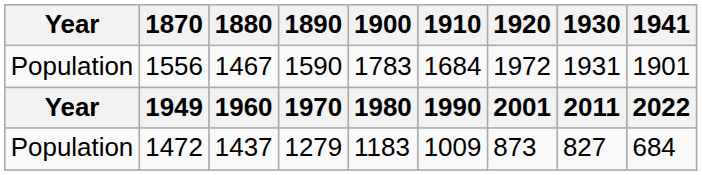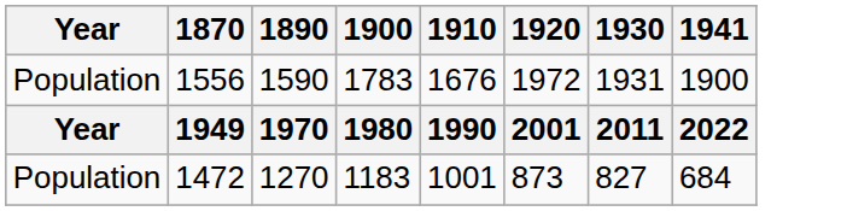 <table class="wikitable">
 <tr>
 <th>Year</th>
 <th>1870</th>
-<th>1880</th>
 <th>1890</th>
 <th>1900</th>
 <th>1910</th>
 <th>1920</th>
 <th>1930</th>
 <th>1941</th>
 </tr>
 <tr>
 <td>Population</td>
 <td>1556</td>
-<td>1467</td>
 <td>1590</td>
 <td>1783</td>
-<td>1684</td>
+<td>1676</td>
 <td>1972</td>
 <td>1931</td>
-<td>1901</td>
+<td>1900</td>
 </tr>
 <tr>
 <th>Year</th>
 <th>1949</th>
-<th>1960</th>
 <th>1970</th>
 <th>1980</th>
 <th>1990</th>
 <th>2001</th>
 <th>2011</th>
 <th>2022</th>
 </tr>
 <tr>
 <td>Population</td>
 <td>1472</td>
-<td>1437</td>
-<td>1279</td>
+<td>1270</td>
 <td>1183</td>
-<td>1009</td>
+<td>1001</td>
 <td>873</td>
 <td>827</td>
 <td>684</td>
 </tr>
 </table>
